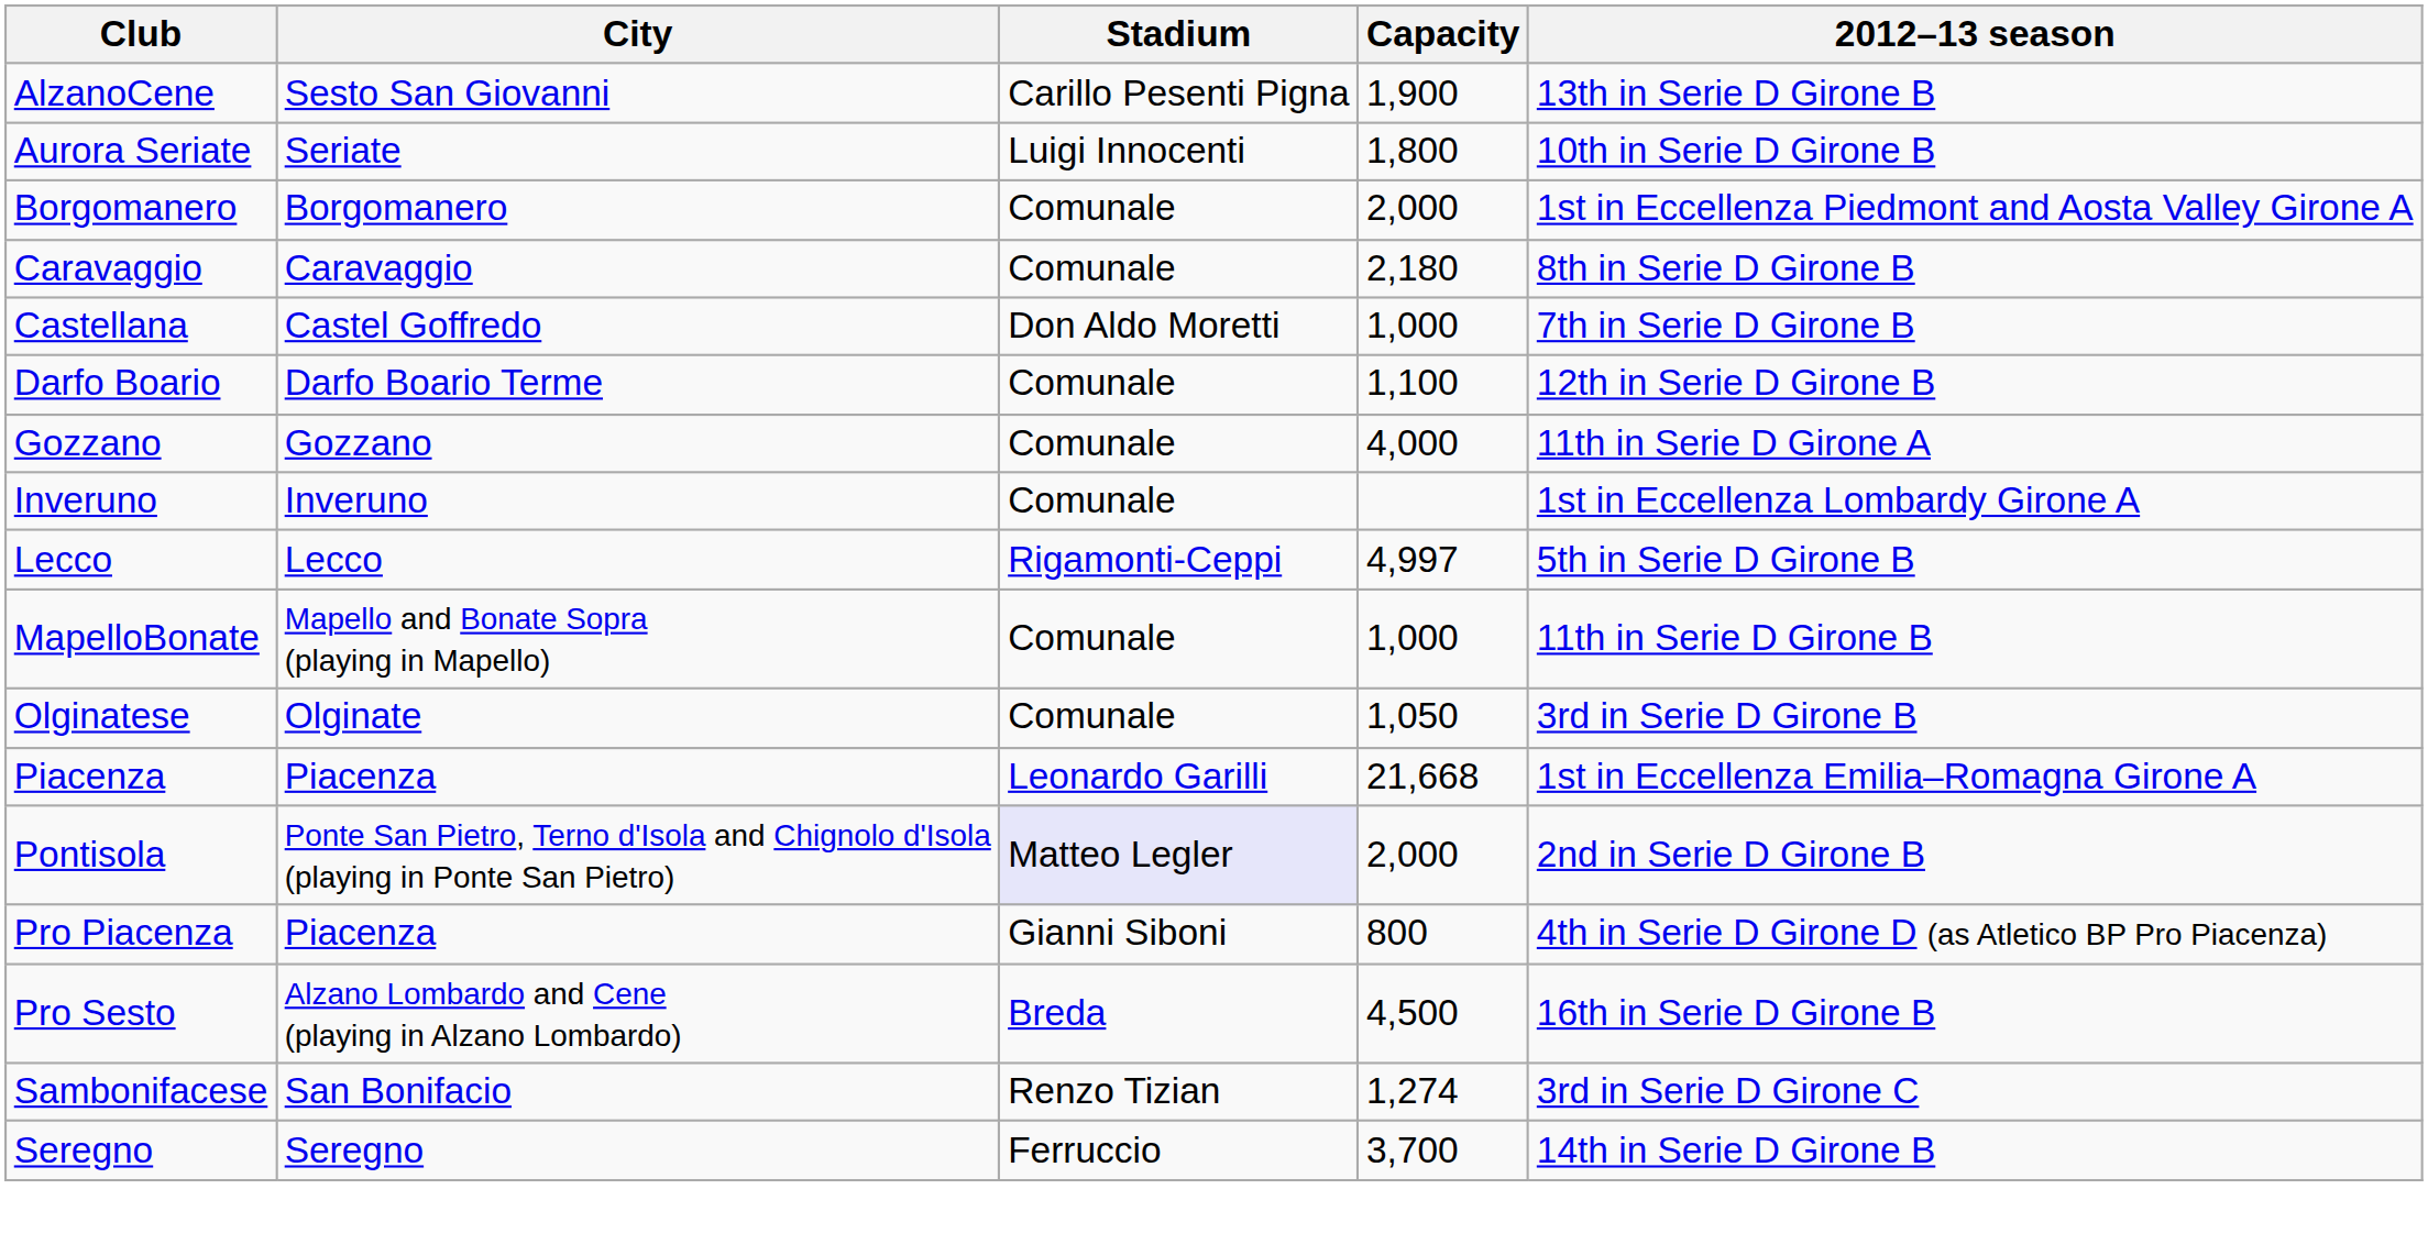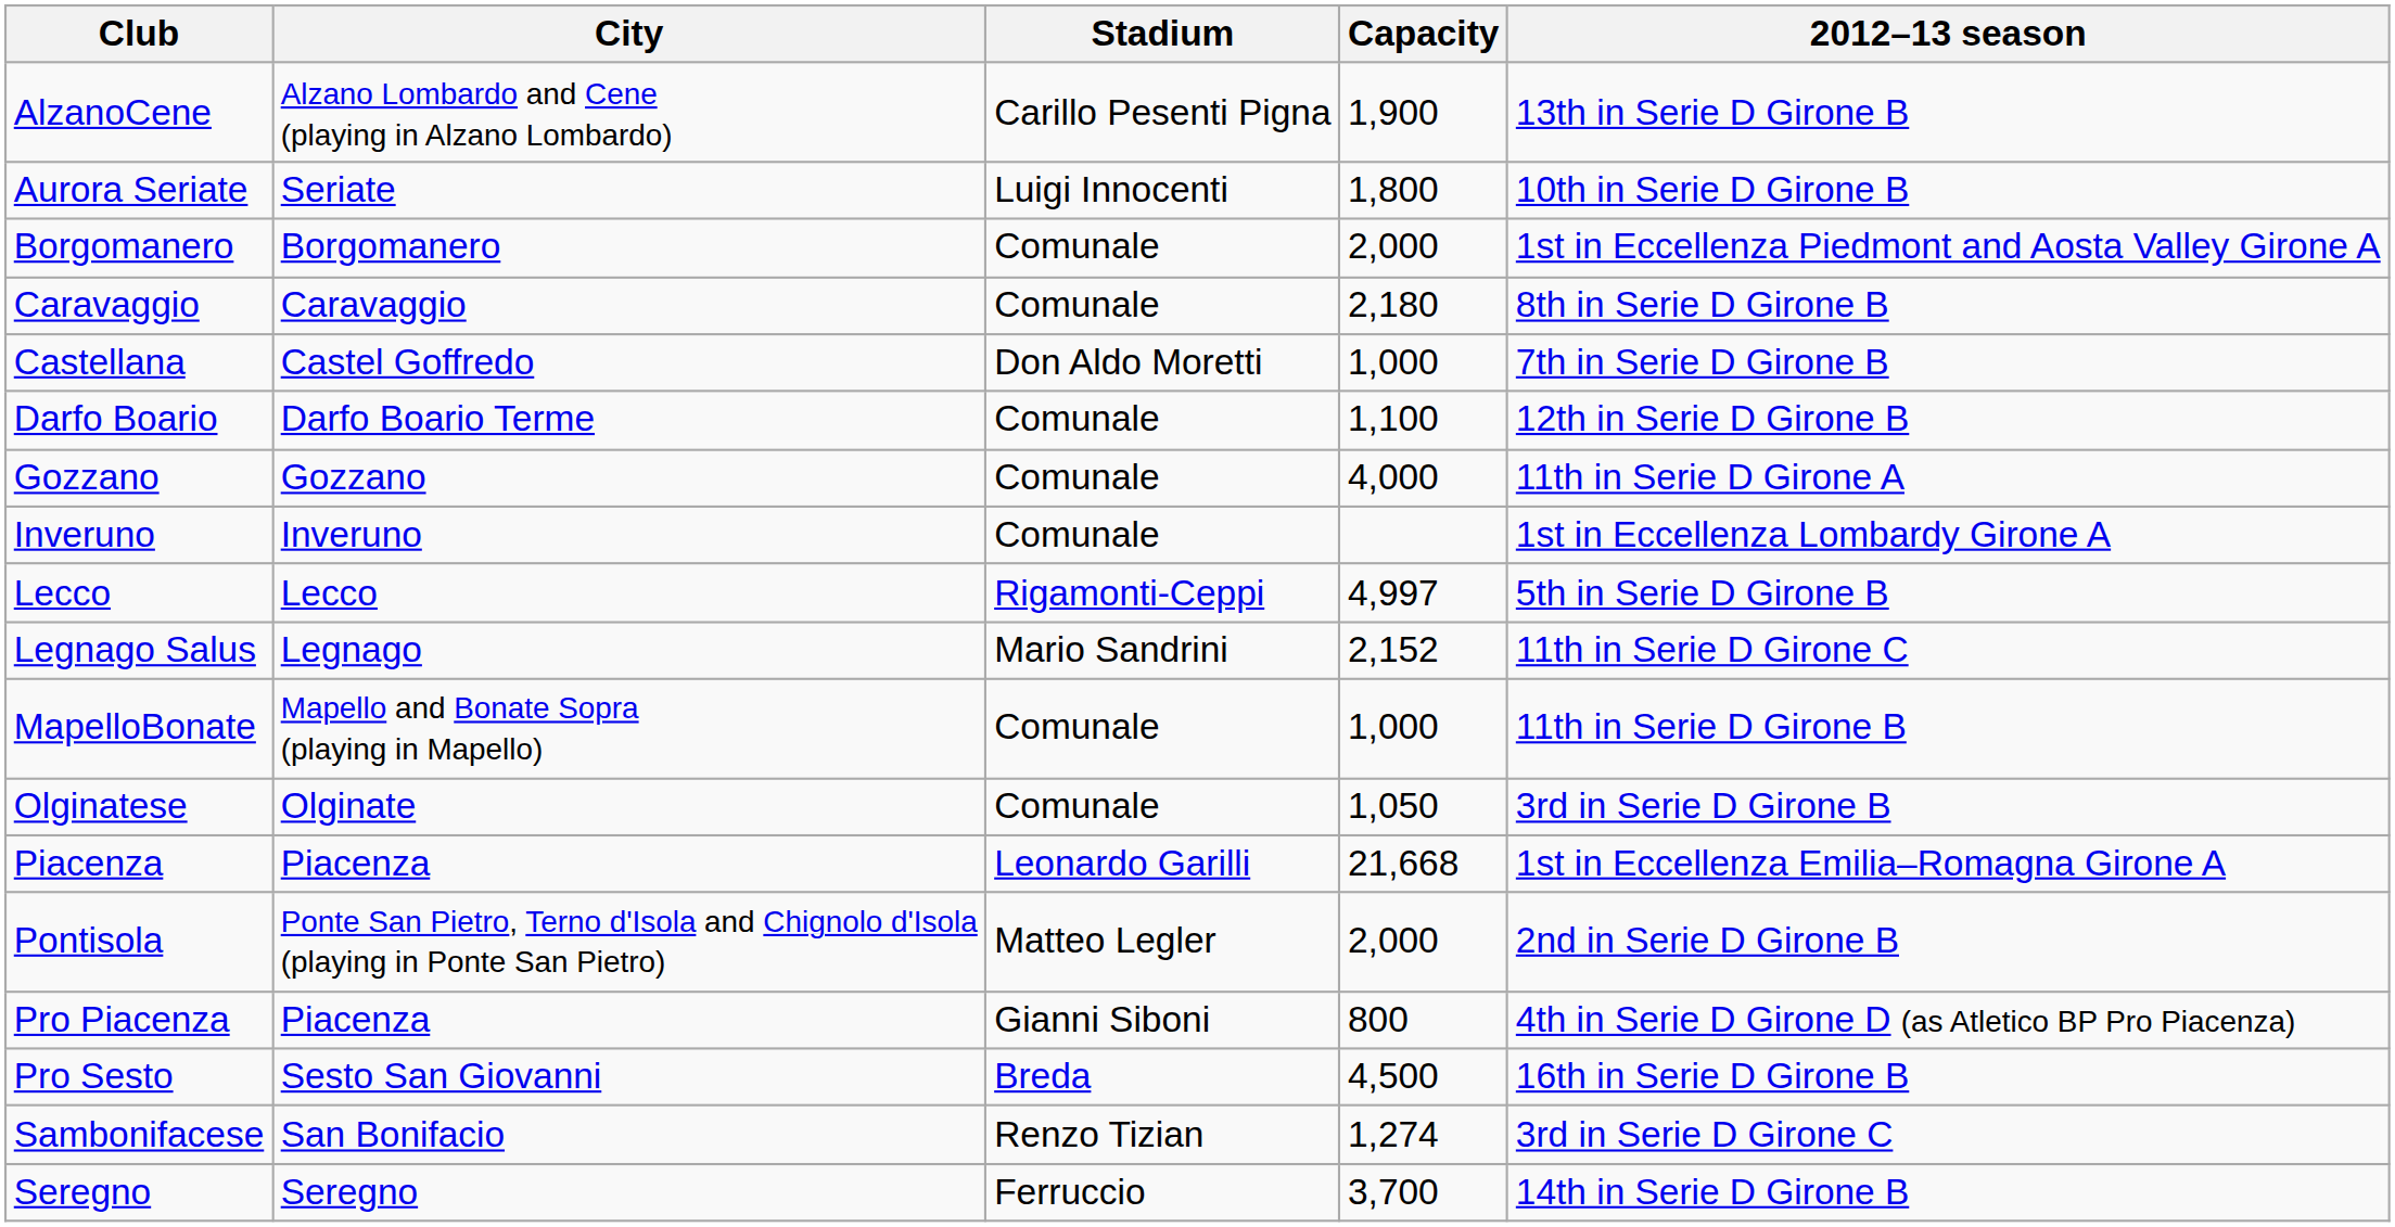 <table class="wikitable sortable">
 <tr>
 <th>Club</th>
 <th>City</th>
 <th>Stadium</th>
 <th>Capacity</th>
 <th>2012–13 season</th>
 </tr>
 <tr>
 <td><a href='#'>AlzanoCene</a></td>
-<td><a href='#'>Sesto San Giovanni</a></td>
+<td><small><a href='#'>Alzano Lombardo</a> and <a href='#'>Cene</a><br>(playing in Alzano Lombardo)</small></td>
 <td>Carillo Pesenti Pigna</td>
 <td>1,900</td>
 <td><a href='#'>13th in Serie D Girone B</a></td>
 </tr>
 <tr>
 <td><a href='#'>Aurora Seriate</a></td>
 <td><a href='#'>Seriate</a></td>
 <td>Luigi Innocenti</td>
 <td>1,800</td>
 <td><a href='#'>10th in Serie D Girone B</a></td>
 </tr>
 <tr>
 <td><a href='#'>Borgomanero</a></td>
 <td><a href='#'>Borgomanero</a></td>
 <td>Comunale</td>
 <td>2,000</td>
 <td><a href='#'>1st in Eccellenza Piedmont and Aosta Valley Girone A</a></td>
 </tr>
 <tr>
 <td><a href='#'>Caravaggio</a></td>
 <td><a href='#'>Caravaggio</a></td>
 <td>Comunale</td>
 <td>2,180</td>
 <td><a href='#'>8th in Serie D Girone B</a></td>
 </tr>
 <tr>
 <td><a href='#'>Castellana</a></td>
 <td><a href='#'>Castel Goffredo</a></td>
 <td>Don Aldo Moretti</td>
 <td>1,000</td>
 <td><a href='#'>7th in Serie D Girone B</a></td>
 </tr>
 <tr>
 <td><a href='#'>Darfo Boario</a></td>
 <td><a href='#'>Darfo Boario Terme</a></td>
 <td>Comunale</td>
 <td>1,100</td>
 <td><a href='#'>12th in Serie D Girone B</a></td>
 </tr>
 <tr>
 <td><a href='#'>Gozzano</a></td>
 <td><a href='#'>Gozzano</a></td>
 <td>Comunale</td>
 <td>4,000</td>
 <td><a href='#'>11th in Serie D Girone A</a></td>
 </tr>
 <tr>
 <td><a href='#'>Inveruno</a></td>
 <td><a href='#'>Inveruno</a></td>
 <td>Comunale</td>
 <td></td>
 <td><a href='#'>1st in Eccellenza Lombardy Girone A</a></td>
 </tr>
 <tr>
 <td><a href='#'>Lecco</a></td>
 <td><a href='#'>Lecco</a></td>
 <td><a href='#'>Rigamonti-Ceppi</a></td>
 <td>4,997</td>
 <td><a href='#'>5th in Serie D Girone B</a></td>
 </tr>
 <tr>
+<td><a href='#'>Legnago Salus</a></td>
+<td><a href='#'>Legnago</a></td>
+<td>Mario Sandrini</td>
+<td>2,152</td>
+<td><a href='#'>11th in Serie D Girone C</a></td>
+</tr>
+<tr>
 <td><a href='#'>MapelloBonate</a></td>
 <td><small><a href='#'>Mapello</a> and <a href='#'>Bonate Sopra</a><br>(playing in Mapello)</small></td>
 <td>Comunale</td>
 <td>1,000</td>
 <td><a href='#'>11th in Serie D Girone B</a></td>
 </tr>
 <tr>
 <td><a href='#'>Olginatese</a></td>
 <td><a href='#'>Olginate</a></td>
 <td>Comunale</td>
 <td>1,050</td>
 <td><a href='#'>3rd in Serie D Girone B</a></td>
 </tr>
 <tr>
 <td><a href='#'>Piacenza</a></td>
 <td><a href='#'>Piacenza</a></td>
 <td><a href='#'>Leonardo Garilli</a></td>
 <td>21,668</td>
 <td><a href='#'>1st in Eccellenza Emilia–Romagna Girone A</a></td>
 </tr>
 <tr>
 <td><a href='#'>Pontisola</a></td>
 <td><small><a href='#'>Ponte San Pietro</a>, <a href='#'>Terno d'Isola</a> and <a href='#'>Chignolo d'Isola</a><br>(playing in Ponte San Pietro)</small></td>
-<td style="background: lavender;">Matteo Legler</td>
+<td>Matteo Legler</td>
 <td>2,000</td>
 <td><a href='#'>2nd in Serie D Girone B</a></td>
 </tr>
 <tr>
 <td><a href='#'>Pro Piacenza</a></td>
 <td><a href='#'>Piacenza</a></td>
 <td>Gianni Siboni</td>
 <td>800</td>
 <td><a href='#'>4th in Serie D Girone D</a> <small>(as Atletico BP Pro Piacenza)</small></td>
 </tr>
 <tr>
 <td><a href='#'>Pro Sesto</a></td>
-<td><small><a href='#'>Alzano Lombardo</a> and <a href='#'>Cene</a><br>(playing in Alzano Lombardo)</small></td>
+<td><a href='#'>Sesto San Giovanni</a></td>
 <td><a href='#'>Breda</a></td>
 <td>4,500</td>
 <td><a href='#'>16th in Serie D Girone B</a></td>
 </tr>
 <tr>
 <td><a href='#'>Sambonifacese</a></td>
 <td><a href='#'>San Bonifacio</a></td>
 <td>Renzo Tizian</td>
 <td>1,274</td>
 <td><a href='#'>3rd in Serie D Girone C</a></td>
 </tr>
 <tr>
 <td><a href='#'>Seregno</a></td>
 <td><a href='#'>Seregno</a></td>
 <td>Ferruccio</td>
 <td>3,700</td>
 <td><a href='#'>14th in Serie D Girone B</a></td>
 </tr>
 </table>
